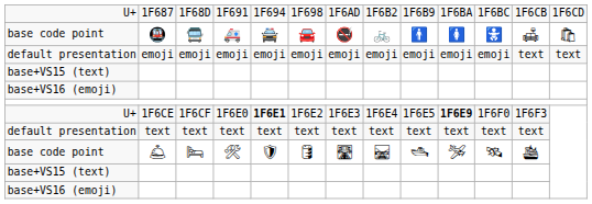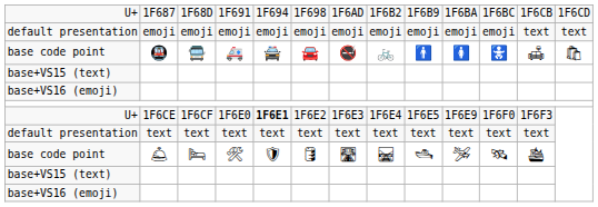 <table class="wikitable nounderlines" style="border-collapse:collapse;background:#FFFFFF;font-size:large;text-align:center">
 <tr style="background:#F8F8F8;font-size:small">
 <td style="text-align:right">U+</td>
 <td>1F687</td>
 <td>1F68D</td>
 <td>1F691</td>
 <td>1F694</td>
 <td>1F698</td>
 <td>1F6AD</td>
 <td>1F6B2</td>
 <td>1F6B9</td>
 <td>1F6BA</td>
 <td>1F6BC</td>
 <td>1F6CB</td>
 <td>1F6CD</td>
 </tr>
+<tr style="background:#F8F8F8;font-size:small">
+<td style="text-align:left">default presentation</td>
+<td>emoji</td>
+<td>emoji</td>
+<td>emoji</td>
+<td>emoji</td>
+<td>emoji</td>
+<td>emoji</td>
+<td>emoji</td>
+<td>emoji</td>
+<td>emoji</td>
+<td>emoji</td>
+<td>text</td>
+<td>text</td>
+</tr>
 <tr>
 <td style="background:#F8F8F8;font-size:small;text-align:left">base code point</td>
 <td>🚇</td>
 <td>🚍</td>
 <td>🚑</td>
 <td>🚔</td>
 <td>🚘</td>
 <td>🚭</td>
 <td>🚲</td>
 <td>🚹</td>
 <td>🚺</td>
 <td>🚼</td>
 <td>🛋</td>
 <td>🛍</td>
-</tr>
-<tr style="background:#F8F8F8;font-size:small">
-<td style="text-align:left">default presentation</td>
-<td>emoji</td>
-<td>emoji</td>
-<td>emoji</td>
-<td>emoji</td>
-<td>emoji</td>
-<td>emoji</td>
-<td>emoji</td>
-<td>emoji</td>
-<td>emoji</td>
-<td>emoji</td>
-<td>text</td>
-<td>text</td>
 </tr>
 <tr>
 <td style="background:#F8F8F8;font-size:small;text-align:left">base+VS15 (text)</td>
 <td></td>
 <td></td>
 <td></td>
 <td></td>
 <td></td>
 <td></td>
 <td></td>
 <td></td>
 <td></td>
 <td></td>
 <td></td>
 <td></td>
 </tr>
 <tr>
 <td style="background:#F8F8F8;font-size:small;text-align:left">base+VS16 (emoji)</td>
 <td></td>
 <td></td>
 <td></td>
 <td></td>
 <td></td>
 <td></td>
 <td></td>
 <td></td>
 <td></td>
 <td></td>
 <td></td>
 <td></td>
 </tr>
 <tr>
 <td colspan="13"></td>
 </tr>
 <tr style="background:#F8F8F8;font-size:small">
 <td style="text-align:right">U+</td>
 <td>1F6CE</td>
 <td>1F6CF</td>
 <td>1F6E0</td>
 <td><strong>1F6E1</strong></td>
 <td>1F6E2</td>
 <td>1F6E3</td>
 <td>1F6E4</td>
 <td>1F6E5</td>
-<td><strong>1F6E9</strong></td>
+<td>1F6E9</td>
 <td>1F6F0</td>
 <td>1F6F3</td>
 </tr>
 <tr style="background:#F8F8F8;font-size:small">
 <td style="text-align:left">default presentation</td>
 <td>text</td>
 <td>text</td>
 <td>text</td>
 <td>text</td>
 <td>text</td>
 <td>text</td>
 <td>text</td>
 <td>text</td>
 <td>text</td>
 <td>text</td>
 <td>text</td>
 </tr>
 <tr>
 <td style="background:#F8F8F8;font-size:small;text-align:left">base code point</td>
 <td>🛎</td>
 <td>🛏</td>
 <td>🛠</td>
 <td>🛡</td>
 <td>🛢</td>
 <td>🛣</td>
 <td>🛤</td>
 <td>🛥</td>
 <td>🛩</td>
 <td>🛰</td>
 <td>🛳</td>
 </tr>
 <tr>
 <td style="background:#F8F8F8;font-size:small;text-align:left">base+VS15 (text)</td>
 <td></td>
 <td></td>
 <td></td>
 <td></td>
 <td></td>
 <td></td>
 <td></td>
 <td></td>
 <td></td>
 <td></td>
 <td></td>
 </tr>
 <tr>
 <td style="background:#F8F8F8;font-size:small;text-align:left">base+VS16 (emoji)</td>
 <td></td>
 <td></td>
 <td></td>
 <td></td>
 <td></td>
 <td></td>
 <td></td>
 <td></td>
 <td></td>
 <td></td>
 <td></td>
 </tr>
 </table>
